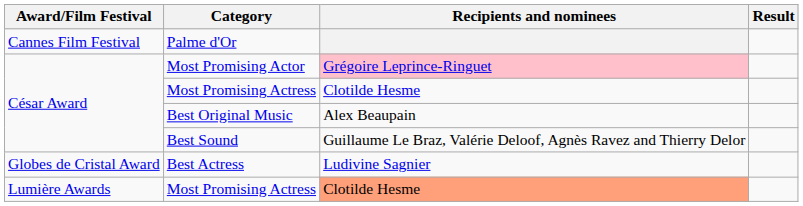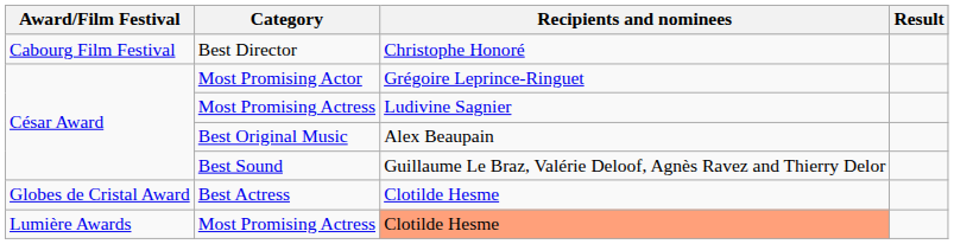 <table class="wikitable plainrowheaders sortable">
 <tr style="background:#ccc; text-align:center;">
 <th scope="col">Award/Film Festival</th>
 <th scope="col">Category</th>
 <th scope="col">Recipients and nominees</th>
 <th scope="col">Result</th>
 </tr>
 <tr>
-<td><a href='#'>Cannes Film Festival</a></td>
-<td><a href='#'>Palme d'Or</a></td>
-<th></th>
+<td><a href='#'>Cabourg Film Festival</a></td>
+<td>Best Director</td>
+<td><a href='#'>Christophe Honoré</a></td>
 <td></td>
 </tr>
 <tr>
 <td rowspan=4><a href='#'>César Award</a></td>
 <td><a href='#'>Most Promising Actor</a></td>
-<td style="background: pink;"><a href='#'>Grégoire Leprince-Ringuet</a></td>
+<td><a href='#'>Grégoire Leprince-Ringuet</a></td>
 <td></td>
 </tr>
 <tr>
 <td><a href='#'>Most Promising Actress</a></td>
-<td><a href='#'>Clotilde Hesme</a></td>
+<td><a href='#'>Ludivine Sagnier</a></td>
 <td></td>
 </tr>
 <tr>
 <td><a href='#'>Best Original Music</a></td>
 <td>Alex Beaupain</td>
 <td></td>
 </tr>
 <tr>
 <td><a href='#'>Best Sound</a></td>
 <td>Guillaume Le Braz, Valérie Deloof, Agnès Ravez and Thierry Delor</td>
 <td></td>
 </tr>
 <tr>
 <td><a href='#'>Globes de Cristal Award</a></td>
 <td><a href='#'>Best Actress</a></td>
-<td><a href='#'>Ludivine Sagnier</a></td>
+<td><a href='#'>Clotilde Hesme</a></td>
 <td></td>
 </tr>
 <tr>
 <td><a href='#'>Lumière Awards</a></td>
 <td><a href='#'>Most Promising Actress</a></td>
 <td style="background: lightsalmon;">Clotilde Hesme</td>
 <td></td>
 </tr>
 </table>
